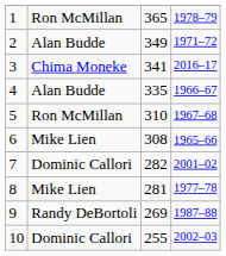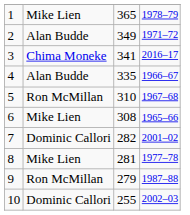 <table class="wikitable">
 <tr>
 </tr>
 <tr>
 <td>1</td>
-<td>Ron McMillan</td>
+<td>Mike Lien</td>
 <td>365</td>
 <td style="font-size:80%;"><a href='#'>1978–79</a></td>
 </tr>
 <tr>
 <td>2</td>
 <td>Alan Budde</td>
 <td>349</td>
 <td style="font-size:80%;"><a href='#'>1971–72</a></td>
 </tr>
 <tr>
 <td>3</td>
 <td><a href='#'>Chima Moneke</a></td>
 <td>341</td>
 <td style="font-size:80%;"><a href='#'>2016–17</a></td>
 </tr>
 <tr>
 <td>4</td>
 <td>Alan Budde</td>
 <td>335</td>
 <td style="font-size:80%;"><a href='#'>1966–67</a></td>
 </tr>
 <tr>
 <td>5</td>
 <td>Ron McMillan</td>
 <td>310</td>
 <td style="font-size:80%;"><a href='#'>1967–68</a></td>
 </tr>
 <tr>
 <td>6</td>
 <td>Mike Lien</td>
 <td>308</td>
 <td style="font-size:80%;"><a href='#'>1965–66</a></td>
 </tr>
 <tr>
 <td>7</td>
 <td>Dominic Callori</td>
 <td>282</td>
 <td style="font-size:80%;"><a href='#'>2001–02</a></td>
 </tr>
 <tr>
 <td>8</td>
 <td>Mike Lien</td>
 <td>281</td>
 <td style="font-size:80%;"><a href='#'>1977–78</a></td>
 </tr>
 <tr>
 <td>9</td>
-<td>Randy DeBortoli</td>
-<td>269</td>
+<td>Ron McMillan</td>
+<td>279</td>
 <td style="font-size:80%;"><a href='#'>1987–88</a></td>
 </tr>
 <tr>
 <td>10</td>
 <td>Dominic Callori</td>
 <td>255</td>
 <td style="font-size:80%;"><a href='#'>2002–03</a></td>
 </tr>
 </table>
